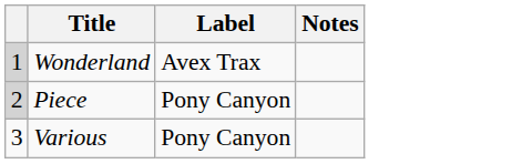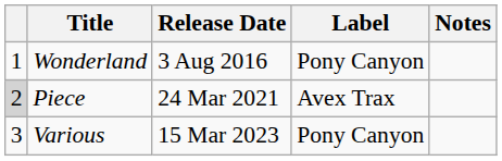 <table class="wikitable plainrowheaders">
 <tr>
 <th scope="col"></th>
 <th scope="col">Title</th>
+<th scope="col">Release Date</th>
 <th scope="col">Label</th>
 <th scope="col">Notes</th>
 </tr>
 <tr>
-<td style="background: lightgrey;">1</td>
+<td>1</td>
 <td><em>Wonderland</em></td>
-<td>Avex Trax</td>
+<td>3 Aug 2016</td>
+<td>Pony Canyon</td>
 <td></td>
 </tr>
 <tr>
 <td style="background: lightgrey;">2</td>
 <td><em>Piece</em></td>
-<td>Pony Canyon</td>
+<td>24 Mar 2021</td>
+<td>Avex Trax</td>
 <td></td>
 </tr>
 <tr>
 <td>3</td>
 <td><em>Various</em></td>
+<td>15 Mar 2023</td>
 <td>Pony Canyon</td>
 <td></td>
 </tr>
 </table>
